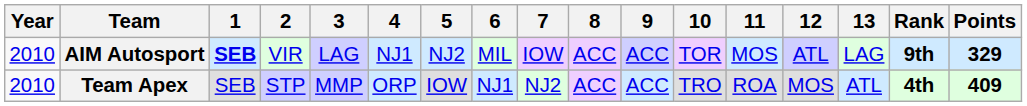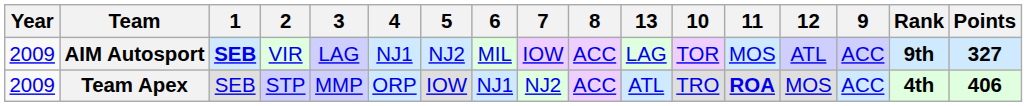 <table class="wikitable" style="text-align:center; font-size:90%">
 <tr>
 <th>Year</th>
 <th>Team</th>
 <th>1</th>
 <th>2</th>
 <th>3</th>
 <th>4</th>
 <th>5</th>
 <th>6</th>
 <th>7</th>
 <th>8</th>
-<th>9</th>
+<th>13</th>
 <th>10</th>
 <th>11</th>
 <th>12</th>
-<th>13</th>
+<th>9</th>
 <th>Rank</th>
 <th>Points</th>
 </tr>
 <tr>
-<td><a href='#'>2010</a></td>
+<td><a href='#'>2009</a></td>
 <th>AIM Autosport</th>
 <td style="background:#CFEAFF;"><strong><a href='#'>SEB</a><br></strong></td>
 <td style="background:#DFFFDF;"><a href='#'>VIR</a><br></td>
 <td style="background:#CFCFFF;"><a href='#'>LAG</a><br></td>
 <td style="background:#CFEAFF;"><a href='#'>NJ1</a><br></td>
 <td style="background:#CFEAFF;"><a href='#'>NJ2</a><br></td>
 <td style="background:#DFFFDF;"><a href='#'>MIL</a><br></td>
 <td style="background:#EFCFFF;"><a href='#'>IOW</a><br></td>
 <td style="background:#EFCFFF;"><a href='#'>ACC</a><br></td>
-<td style="background:#CFCFFF;"><a href='#'>ACC</a><br></td>
+<td style="background:#DFFFDF;"><a href='#'>LAG</a><br></td>
 <td style="background:#EFCFFF;"><a href='#'>TOR</a><br></td>
 <td style="background:#CFEAFF;"><a href='#'>MOS</a><br></td>
 <td style="background:#CFCFFF;"><a href='#'>ATL</a><br></td>
-<td style="background:#DFFFDF;"><a href='#'>LAG</a><br></td>
+<td style="background:#CFCFFF;"><a href='#'>ACC</a><br></td>
 <td style="background:#CFEAFF;"><strong>9th</strong></td>
-<td style="background:#CFEAFF;"><strong>329</strong></td>
+<td style="background:#CFEAFF;"><strong>327</strong></td>
 </tr>
 <tr>
-<td><a href='#'>2010</a></td>
+<td><a href='#'>2009</a></td>
 <th>Team Apex</th>
 <td style="background:#DFDFDF;"><a href='#'>SEB</a><br></td>
 <td style="background:#CFCFFF;"><a href='#'>STP</a><br></td>
 <td style="background:#CFCFFF;"><a href='#'>MMP</a><br></td>
 <td style="background:#CFEAFF;"><a href='#'>ORP</a><br></td>
 <td style="background:#DFDFDF;"><a href='#'>IOW</a><br></td>
 <td style="background:#CFEAFF;"><a href='#'>NJ1</a><br></td>
 <td style="background:#DFFFDF;"><a href='#'>NJ2</a><br></td>
 <td style="background:#EFCFFF;"><a href='#'>ACC</a><br></td>
+<td style="background:#CFEAFF;"><a href='#'>ATL</a><br></td>
+<td style="background:#DFDFDF;"><a href='#'>TRO</a><br></td>
+<td style="background:#DFDFDF;"><strong><a href='#'>ROA</a><br></strong></td>
+<td style="background:#DFDFDF;"><a href='#'>MOS</a><br></td>
 <td style="background:#CFEAFF;"><a href='#'>ACC</a><br></td>
-<td style="background:#DFDFDF;"><a href='#'>TRO</a><br></td>
-<td style="background:#DFDFDF;"><a href='#'>ROA</a><br></td>
-<td style="background:#DFDFDF;"><a href='#'>MOS</a><br></td>
-<td style="background:#CFEAFF;"><a href='#'>ATL</a><br></td>
 <td style="background:#DFFFDF;"><strong>4th</strong></td>
-<td style="background:#DFFFDF;"><strong>409</strong></td>
+<td style="background:#DFFFDF;"><strong>406</strong></td>
 </tr>
 </table>
